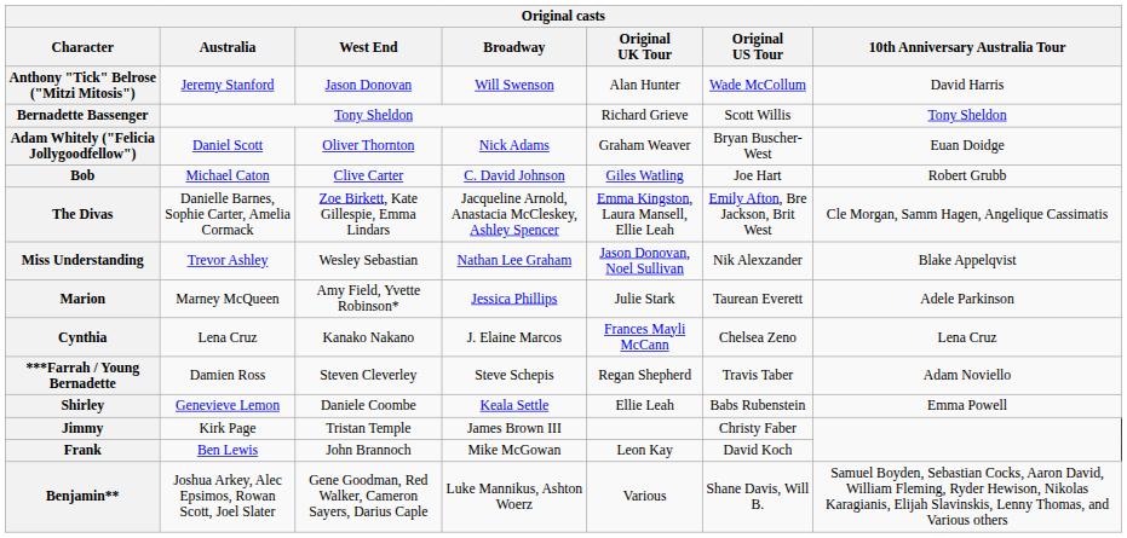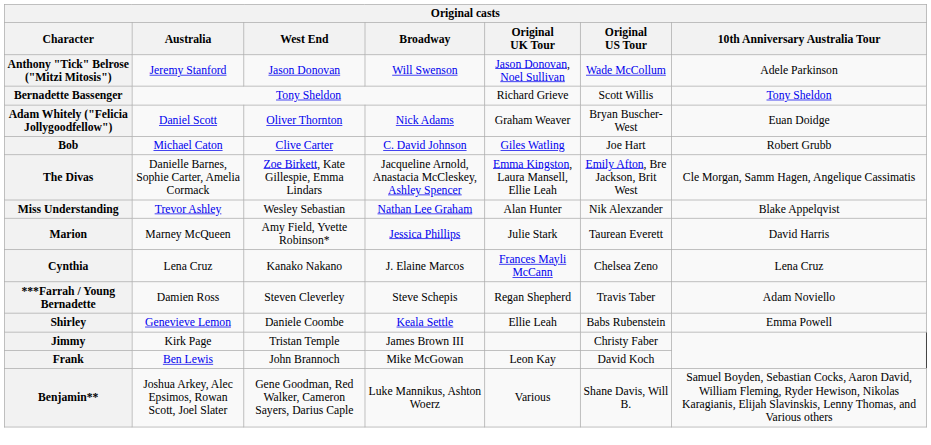 <table class="wikitable sortable" style="border:1px solid; width:100%; text-align:center; margin:1em auto;">
 <tr>
 <th colspan="10">Original casts</th>
 </tr>
 <tr>
 <th>Character</th>
 <th>Australia</th>
 <th>West End</th>
 <th>Broadway</th>
 <th>Original<br>UK Tour</th>
 <th>Original<br>US Tour</th>
 <th>10th Anniversary Australia Tour</th>
 </tr>
 <tr>
 <th>Anthony "Tick" Belrose ("Mitzi Mitosis")</th>
 <td><a href='#'>Jeremy Stanford</a></td>
 <td><a href='#'>Jason Donovan</a></td>
 <td><a href='#'>Will Swenson</a></td>
-<td>Alan Hunter</td>
+<td><a href='#'>Jason Donovan</a>, <a href='#'>Noel Sullivan</a></td>
 <td><a href='#'>Wade McCollum</a></td>
-<td>David Harris</td>
+<td>Adele Parkinson</td>
 </tr>
 <tr>
 <th>Bernadette Bassenger</th>
 <td colspan="3"><a href='#'>Tony Sheldon</a></td>
 <td>Richard Grieve</td>
 <td>Scott Willis</td>
 <td colspan="3"><a href='#'>Tony Sheldon</a></td>
 </tr>
 <tr>
 <th>Adam Whitely ("Felicia Jollygoodfellow")</th>
 <td><a href='#'>Daniel Scott</a></td>
 <td><a href='#'>Oliver Thornton</a></td>
 <td><a href='#'>Nick Adams</a></td>
 <td>Graham Weaver</td>
 <td>Bryan Buscher-West</td>
 <td>Euan Doidge</td>
 </tr>
 <tr>
 <th>Bob</th>
 <td><a href='#'>Michael Caton</a></td>
 <td><a href='#'>Clive Carter</a></td>
 <td><a href='#'>C. David Johnson</a></td>
 <td><a href='#'>Giles Watling</a></td>
 <td>Joe Hart</td>
 <td>Robert Grubb</td>
 </tr>
 <tr>
 <th>The Divas</th>
 <td>Danielle Barnes, Sophie Carter, Amelia Cormack</td>
 <td><a href='#'>Zoe Birkett</a>, Kate Gillespie, Emma Lindars</td>
 <td>Jacqueline Arnold, Anastacia McCleskey, <a href='#'>Ashley Spencer</a></td>
 <td><a href='#'>Emma Kingston</a>, Laura Mansell, Ellie Leah</td>
 <td><a href='#'>Emily Afton</a>, Bre Jackson, Brit West</td>
 <td>Cle Morgan, Samm Hagen, Angelique Cassimatis</td>
 </tr>
 <tr>
 <th>Miss Understanding</th>
 <td><a href='#'>Trevor Ashley</a></td>
 <td>Wesley Sebastian</td>
 <td><a href='#'>Nathan Lee Graham</a></td>
-<td><a href='#'>Jason Donovan</a>, <a href='#'>Noel Sullivan</a></td>
+<td>Alan Hunter</td>
 <td>Nik Alexzander</td>
 <td>Blake Appelqvist</td>
 </tr>
 <tr>
 <th>Marion</th>
 <td>Marney McQueen</td>
 <td>Amy Field, Yvette Robinson*</td>
 <td><a href='#'>Jessica Phillips</a></td>
 <td>Julie Stark</td>
 <td>Taurean Everett</td>
-<td>Adele Parkinson</td>
+<td>David Harris</td>
 </tr>
 <tr>
 <th>Cynthia</th>
 <td>Lena Cruz</td>
 <td>Kanako Nakano</td>
 <td>J. Elaine Marcos</td>
 <td><a href='#'>Frances Mayli McCann</a></td>
 <td>Chelsea Zeno</td>
 <td>Lena Cruz</td>
 </tr>
 <tr>
 <th>***Farrah / Young Bernadette</th>
 <td>Damien Ross</td>
 <td>Steven Cleverley</td>
 <td>Steve Schepis</td>
 <td>Regan Shepherd</td>
 <td>Travis Taber</td>
 <td>Adam Noviello</td>
 </tr>
 <tr>
 <th>Shirley</th>
 <td><a href='#'>Genevieve Lemon</a></td>
 <td>Daniele Coombe</td>
 <td><a href='#'>Keala Settle</a></td>
 <td>Ellie Leah</td>
 <td>Babs Rubenstein</td>
 <td>Emma Powell</td>
 </tr>
 <tr>
 <th>Jimmy</th>
 <td>Kirk Page</td>
 <td>Tristan Temple</td>
 <td>James Brown III</td>
 <td></td>
 <td>Christy Faber</td>
 </tr>
 <tr>
 <th>Frank</th>
 <td><a href='#'>Ben Lewis</a></td>
 <td>John Brannoch</td>
 <td>Mike McGowan</td>
 <td>Leon Kay</td>
 <td>David Koch</td>
 </tr>
 <tr>
 <th>Benjamin**</th>
 <td>Joshua Arkey, Alec Epsimos, Rowan Scott, Joel Slater</td>
 <td>Gene Goodman, Red Walker, Cameron Sayers, Darius Caple</td>
 <td>Luke Mannikus, Ashton Woerz</td>
 <td>Various</td>
 <td>Shane Davis, Will B.</td>
 <td>Samuel Boyden, Sebastian Cocks, Aaron David, William Fleming, Ryder Hewison, Nikolas Karagianis, Elijah Slavinskis, Lenny Thomas, and Various others</td>
 </tr>
 </table>
